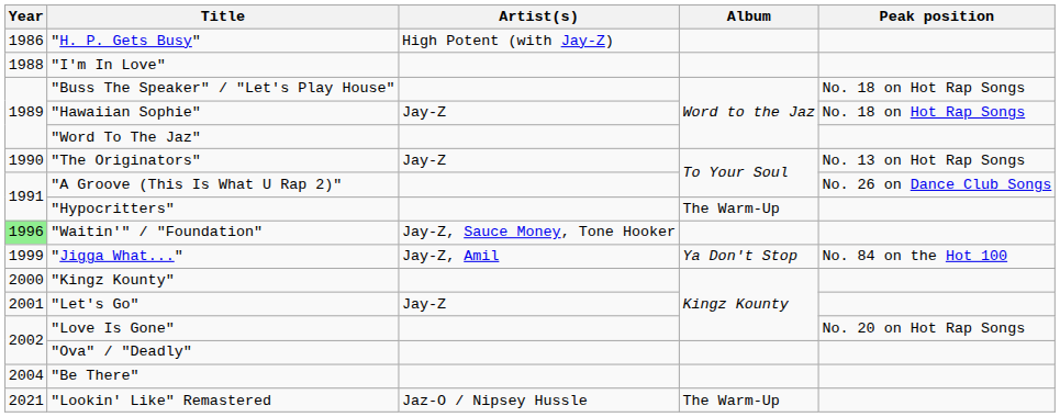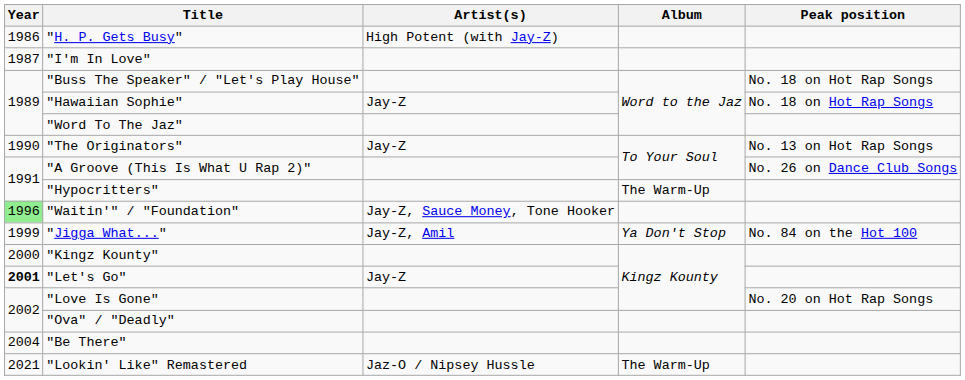 <table class="wikitable">
 <tr>
 <th>Year</th>
 <th>Title</th>
 <th>Artist(s)</th>
 <th>Album</th>
 <th>Peak position </th>
 </tr>
 <tr>
 <td>1986</td>
 <td>"<a href='#'>H. P. Gets Busy</a>"</td>
 <td>High Potent (with <a href='#'>Jay-Z</a>)</td>
 <td></td>
 <td></td>
 </tr>
 <tr>
-<td>1988</td>
+<td>1987</td>
 <td>"I'm In Love"</td>
 <td></td>
 <td></td>
 <td></td>
 </tr>
 <tr>
 <td rowspan="3">1989</td>
 <td>"Buss The Speaker" / "Let's Play House"</td>
 <td></td>
 <td rowspan="3"><em>Word to the Jaz</em></td>
 <td>No. 18 on Hot Rap Songs</td>
 </tr>
 <tr>
 <td>"Hawaiian Sophie"</td>
 <td>Jay-Z</td>
 <td>No. 18 on <a href='#'>Hot Rap Songs</a></td>
 </tr>
 <tr>
 <td>"Word To The Jaz"</td>
 <td></td>
 <td></td>
 </tr>
 <tr>
 <td>1990</td>
 <td>"The Originators"</td>
 <td>Jay-Z</td>
 <td rowspan="2"><em>To Your Soul</em></td>
 <td>No. 13 on Hot Rap Songs</td>
 </tr>
 <tr>
 <td rowspan="2">1991</td>
 <td>"A Groove (This Is What U Rap 2)"</td>
 <td></td>
 <td>No. 26 on <a href='#'>Dance Club Songs</a></td>
 </tr>
 <tr>
 <td>"Hypocritters"</td>
 <td></td>
 <td>The Warm-Up</td>
 <td></td>
 </tr>
 <tr>
 <td style="background: lightgreen;">1996</td>
 <td>"Waitin'" / "Foundation"</td>
 <td>Jay-Z, <a href='#'>Sauce Money</a>, Tone Hooker</td>
 <td></td>
 <td></td>
 </tr>
 <tr>
 <td>1999</td>
 <td>"<a href='#'>Jigga What...</a>"</td>
 <td>Jay-Z, <a href='#'>Amil</a></td>
 <td><em>Ya Don't Stop</em></td>
 <td>No. 84 on the <a href='#'>Hot 100</a></td>
 </tr>
 <tr>
 <td>2000</td>
 <td>"Kingz Kounty"</td>
 <td></td>
 <td rowspan="3"><em>Kingz Kounty </em></td>
 <td></td>
 </tr>
 <tr>
-<td>2001</td>
+<td><strong>2001</strong></td>
 <td>"Let's Go"</td>
 <td>Jay-Z</td>
 <td></td>
 </tr>
 <tr>
 <td rowspan="2">2002</td>
 <td>"Love Is Gone"</td>
 <td></td>
 <td>No. 20 on Hot Rap Songs</td>
 </tr>
 <tr>
 <td>"Ova" / "Deadly"</td>
 <td></td>
 <td></td>
 <td></td>
 </tr>
 <tr>
 <td>2004</td>
 <td>"Be There"</td>
 <td></td>
 <td></td>
 <td></td>
 </tr>
 <tr>
 <td>2021</td>
 <td>"Lookin' Like" Remastered</td>
 <td>Jaz-O / Nipsey Hussle</td>
 <td>The Warm-Up</td>
 <td></td>
 </tr>
 </table>
